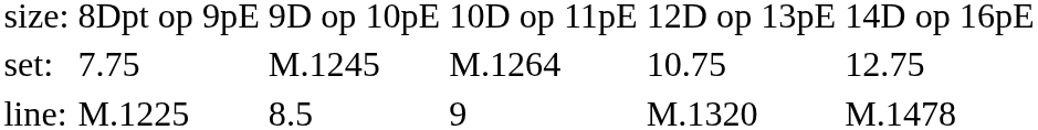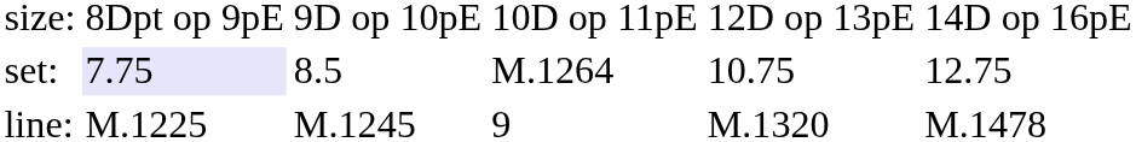 <table style="margin-left:40px;">
 <tr>
 <td>size:</td>
 <td>8Dpt op 9pE</td>
 <td>9D op 10pE</td>
 <td>10D op 11pE</td>
 <td>12D op 13pE</td>
 <td>14D op 16pE</td>
 </tr>
 <tr>
 <td>set:</td>
-<td>7.75</td>
-<td>M.1245</td>
+<td style="background: lavender;">7.75</td>
+<td>8.5</td>
 <td>M.1264</td>
 <td>10.75</td>
 <td>12.75</td>
 </tr>
 <tr>
 <td>line:</td>
 <td>M.1225</td>
-<td>8.5</td>
+<td>M.1245</td>
 <td>9</td>
 <td>M.1320</td>
 <td>M.1478</td>
 </tr>
 </table>
